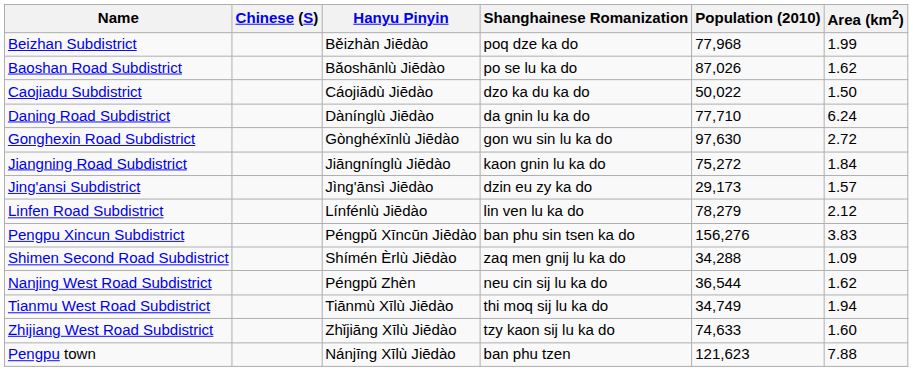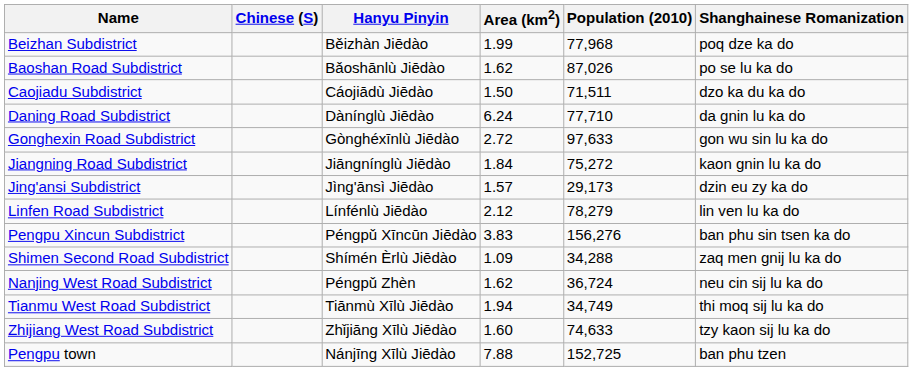 <table class="wikitable">
 <tr>
 <th>Name</th>
 <th><a href='#'>Chinese</a> (<a href='#'>S</a>)</th>
 <th><a href='#'>Hanyu Pinyin</a></th>
+<th>Area (km<sup>2</sup>)</th>
+<th>Population (2010)</th>
 <th>Shanghainese Romanization</th>
-<th>Population (2010)</th>
-<th>Area (km<sup>2</sup>)</th>
 </tr>
 <tr>
 <td><a href='#'>Beizhan Subdistrict</a></td>
 <td></td>
 <td>Běizhàn Jiēdào</td>
+<td>1.99</td>
+<td>77,968</td>
 <td>poq dze ka do</td>
-<td>77,968</td>
-<td>1.99</td>
 </tr>
 <tr>
 <td><a href='#'>Baoshan Road Subdistrict</a></td>
 <td></td>
 <td>Bǎoshānlù Jiēdào</td>
+<td>1.62</td>
+<td>87,026</td>
 <td>po se lu ka do</td>
-<td>87,026</td>
-<td>1.62</td>
 </tr>
 <tr>
 <td><a href='#'>Caojiadu Subdistrict</a></td>
 <td></td>
 <td>Cáojiādù Jiēdào</td>
+<td>1.50</td>
+<td>71,511</td>
 <td>dzo ka du ka do</td>
-<td>50,022</td>
-<td>1.50</td>
 </tr>
 <tr>
 <td><a href='#'>Daning Road Subdistrict</a></td>
 <td></td>
 <td>Dànínglù Jiēdào</td>
+<td>6.24</td>
+<td>77,710</td>
 <td>da gnin lu ka do</td>
-<td>77,710</td>
-<td>6.24</td>
 </tr>
 <tr>
 <td><a href='#'>Gonghexin Road Subdistrict</a></td>
 <td></td>
 <td>Gònghéxīnlù Jiēdào</td>
+<td>2.72</td>
+<td>97,633</td>
 <td>gon wu sin lu ka do</td>
-<td>97,630</td>
-<td>2.72</td>
 </tr>
 <tr>
 <td><a href='#'>Jiangning Road Subdistrict</a></td>
 <td></td>
 <td>Jiāngnínglù Jiēdào</td>
+<td>1.84</td>
+<td>75,272</td>
 <td>kaon gnin lu ka do</td>
-<td>75,272</td>
-<td>1.84</td>
 </tr>
 <tr>
 <td><a href='#'>Jing'ansi Subdistrict</a></td>
 <td></td>
 <td>Jìng'ānsì Jiēdào</td>
+<td>1.57</td>
+<td>29,173</td>
 <td>dzin eu zy ka do</td>
-<td>29,173</td>
-<td>1.57</td>
 </tr>
 <tr>
 <td><a href='#'>Linfen Road Subdistrict</a></td>
 <td></td>
 <td>Línfénlù Jiēdào</td>
+<td>2.12</td>
+<td>78,279</td>
 <td>lin ven lu ka do</td>
-<td>78,279</td>
-<td>2.12</td>
 </tr>
 <tr>
 <td><a href='#'>Pengpu Xincun Subdistrict</a></td>
 <td></td>
 <td>Péngpǔ Xīncūn Jiēdào</td>
+<td>3.83</td>
+<td>156,276</td>
 <td>ban phu sin tsen ka do</td>
-<td>156,276</td>
-<td>3.83</td>
 </tr>
 <tr>
 <td><a href='#'>Shimen Second Road Subdistrict</a></td>
 <td></td>
 <td>Shímén Èrlù Jiēdào</td>
+<td>1.09</td>
+<td>34,288</td>
 <td>zaq men gnij lu ka do</td>
-<td>34,288</td>
-<td>1.09</td>
 </tr>
 <tr>
 <td><a href='#'>Nanjing West Road Subdistrict</a></td>
 <td></td>
 <td>Péngpǔ Zhèn</td>
+<td>1.62</td>
+<td>36,724</td>
 <td>neu cin sij lu ka do</td>
-<td>36,544</td>
-<td>1.62</td>
 </tr>
 <tr>
 <td><a href='#'>Tianmu West Road Subdistrict</a></td>
 <td></td>
 <td>Tiānmù Xīlù Jiēdào</td>
+<td>1.94</td>
+<td>34,749</td>
 <td>thi moq sij lu ka do</td>
-<td>34,749</td>
-<td>1.94</td>
 </tr>
 <tr>
 <td><a href='#'>Zhijiang West Road Subdistrict</a></td>
 <td></td>
 <td>Zhǐjiāng Xīlù Jiēdào</td>
+<td>1.60</td>
+<td>74,633</td>
 <td>tzy kaon sij lu ka do</td>
-<td>74,633</td>
-<td>1.60</td>
 </tr>
 <tr>
 <td><a href='#'>Pengpu</a> town</td>
 <td></td>
 <td>Nánjīng Xīlù Jiēdào</td>
+<td>7.88</td>
+<td>152,725</td>
 <td>ban phu tzen</td>
-<td>121,623</td>
-<td>7.88</td>
 </tr>
 </table>
